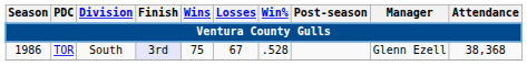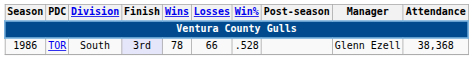 <table class="wikitable" style="text-align:center; font-size:95%">
 <tr>
 <th scope="col">Season</th>
 <th scope="col">PDC</th>
 <th scope="col"><a href='#'>Division</a></th>
 <th scope="col">Finish</th>
 <th scope="col"><a href='#'>Wins</a></th>
 <th scope="col"><a href='#'>Losses</a></th>
 <th scope="col"><a href='#'>Win%</a></th>
 <th scope="col">Post-season</th>
 <th scope="col">Manager</th>
 <th scope="col">Attendance</th>
 </tr>
 <tr>
 <td align="center" colspan="11" style="background: #004A8D; color: white; border:2px solid #7AB2DD"><strong>Ventura County Gulls</strong></td>
 </tr>
 <tr>
 <td>1986</td>
 <td><a href='#'>TOR</a></td>
 <td>South</td>
 <td style="background: lavender;">3rd</td>
-<td>75</td>
-<td>67</td>
+<td>78</td>
+<td>66</td>
 <td>.528</td>
 <td></td>
 <td>Glenn Ezell</td>
 <td>38,368</td>
 </tr>
 <tr>
 </tr>
 </table>
